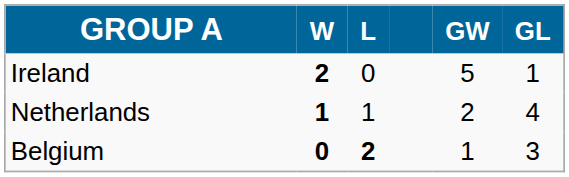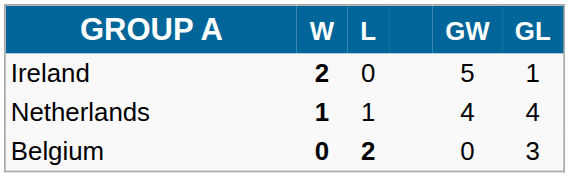 <table cellpadding="3" cellspacing="0" style="background: #f9f9f9; border: 1px #aaa solid; border-collapse: collapse; font-size: 95%;" width=330>
 <tr bgcolor=#006699 style="color:white;">
 <th width=34% style=font-size:120%><strong>GROUP A</strong></th>
 <th width=5%>W</th>
 <th width=5%>L</th>
 <th width=5%></th>
 <th width=5%>GW</th>
 <th width=5%>GL</th>
 </tr>
 <tr align=center>
 <td align=left> Ireland</td>
 <td><strong>2</strong></td>
 <td>0</td>
 <td></td>
 <td>5</td>
 <td>1</td>
 </tr>
 <tr align=center>
 <td align=left> Netherlands</td>
 <td><strong>1</strong></td>
 <td>1</td>
 <td></td>
-<td>2</td>
+<td>4</td>
 <td>4</td>
 </tr>
 <tr align=center>
 <td align=left> Belgium</td>
 <td><strong>0</strong></td>
 <td><strong>2</strong></td>
 <td></td>
-<td>1</td>
+<td>0</td>
 <td>3</td>
 </tr>
 </table>
